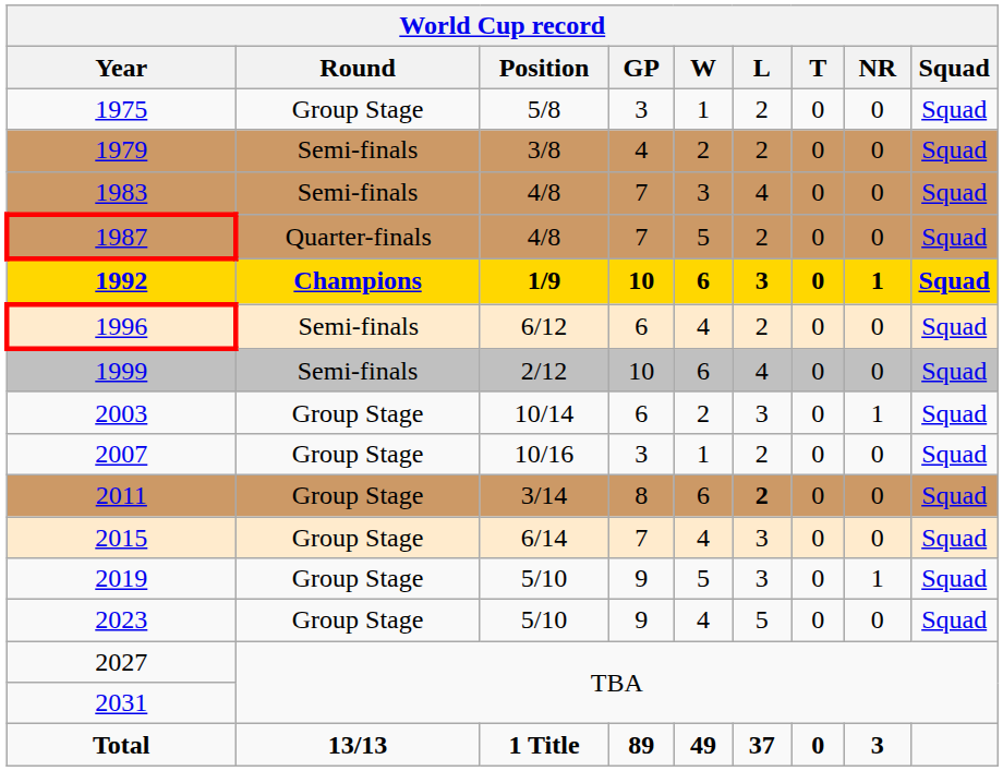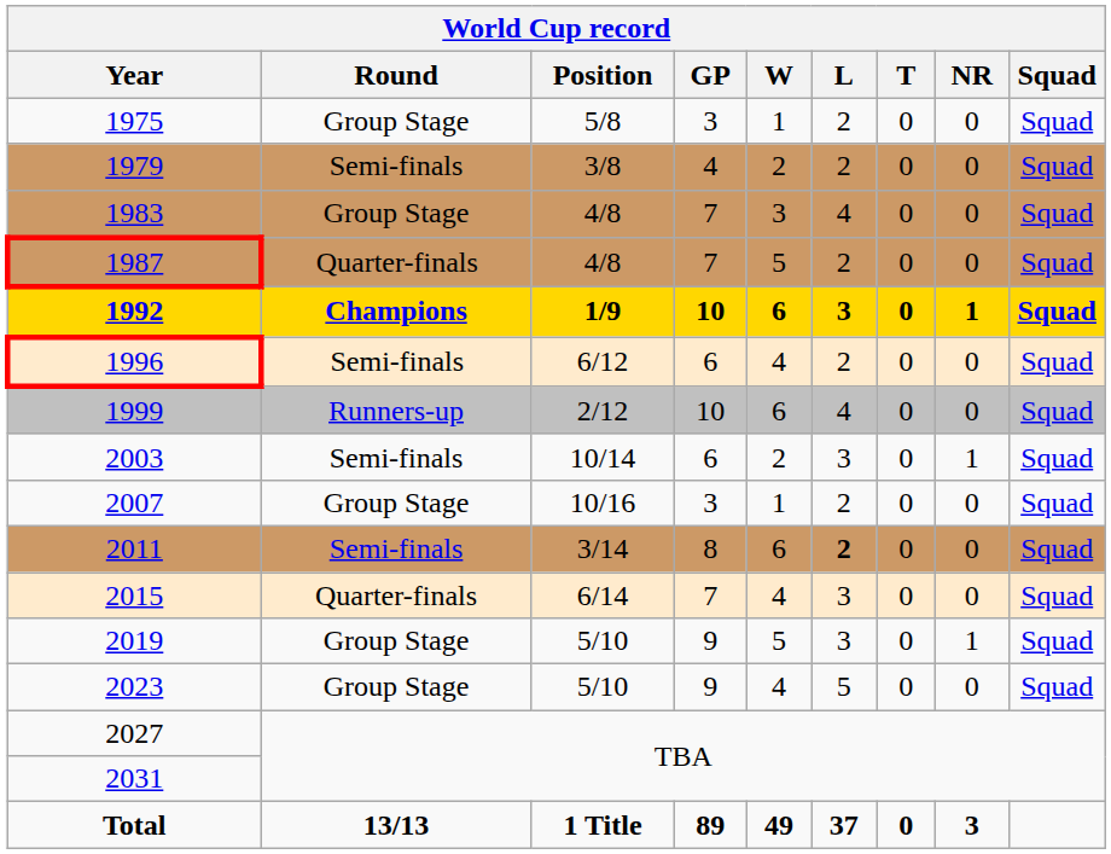 <table class="wikitable" style="text-align: center">
 <tr>
 <th colspan=9><a href='#'>World Cup record</a></th>
 </tr>
 <tr>
 <th width=300>Year</th>
 <th width=250>Round</th>
 <th width=100>Position</th>
 <th width=50>GP</th>
 <th width=50>W</th>
 <th width=50>L</th>
 <th width=50>T</th>
 <th width=50>NR</th>
 <th width=50>Squad</th>
 </tr>
 <tr>
 <td> <a href='#'>1975</a></td>
 <td>Group Stage</td>
 <td>5/8</td>
 <td>3</td>
 <td>1</td>
 <td>2</td>
 <td>0</td>
 <td>0</td>
 <td><a href='#'>Squad</a></td>
 </tr>
 <tr style="background:#cc9966;">
 <td> <a href='#'>1979</a></td>
 <td>Semi-finals</td>
 <td>3/8</td>
 <td>4</td>
 <td>2</td>
 <td>2</td>
 <td>0</td>
 <td>0</td>
 <td><a href='#'>Squad</a></td>
 </tr>
 <tr style="background:#cc9966;">
 <td>  <a href='#'>1983</a></td>
-<td>Semi-finals</td>
+<td>Group Stage</td>
 <td>4/8</td>
 <td>7</td>
 <td>3</td>
 <td>4</td>
 <td>0</td>
 <td>0</td>
 <td><a href='#'>Squad</a></td>
 </tr>
 <tr style="background:#cc9966;">
 <td style="border: 3px solid red">  <a href='#'>1987</a></td>
 <td>Quarter-finals</td>
 <td>4/8</td>
 <td>7</td>
 <td>5</td>
 <td>2</td>
 <td>0</td>
 <td>0</td>
 <td><a href='#'>Squad</a></td>
 </tr>
 <tr style="background:gold;">
 <td>  <strong><a href='#'>1992</a></strong></td>
 <td><strong><a href='#'>Champions</a></strong></td>
 <td><strong>1/9</strong></td>
 <td><strong>10</strong></td>
 <td><strong>6</strong></td>
 <td><strong>3</strong></td>
 <td><strong>0</strong></td>
 <td><strong>1</strong></td>
 <td><strong><a href='#'>Squad</a></strong></td>
 </tr>
 <tr bgcolor="#ffebcd">
 <td style="border: 3px solid red">   <a href='#'>1996</a></td>
 <td>Semi-finals</td>
 <td>6/12</td>
 <td>6</td>
 <td>4</td>
 <td>2</td>
 <td>0</td>
 <td>0</td>
 <td><a href='#'>Squad</a></td>
 </tr>
 <tr style="background:silver;">
 <td>     <a href='#'>1999</a></td>
-<td>Semi-finals</td>
+<td><a href='#'>Runners-up</a></td>
 <td>2/12</td>
 <td>10</td>
 <td>6</td>
 <td>4</td>
 <td>0</td>
 <td>0</td>
 <td><a href='#'>Squad</a></td>
 </tr>
 <tr>
 <td>   <a href='#'>2003</a></td>
-<td>Group Stage</td>
+<td>Semi-finals</td>
 <td>10/14</td>
 <td>6</td>
 <td>2</td>
 <td>3</td>
 <td>0</td>
 <td>1</td>
 <td><a href='#'>Squad</a></td>
 </tr>
 <tr>
 <td> <a href='#'>2007</a></td>
 <td>Group Stage</td>
 <td>10/16</td>
 <td>3</td>
 <td>1</td>
 <td>2</td>
 <td>0</td>
 <td>0</td>
 <td><a href='#'>Squad</a></td>
 </tr>
 <tr style="background:#cc9966;">
 <td>   <a href='#'>2011</a></td>
-<td>Group Stage</td>
+<td><a href='#'>Semi-finals</a></td>
 <td>3/14</td>
 <td>8</td>
 <td>6</td>
 <td><strong>2</strong></td>
 <td>0</td>
 <td>0</td>
 <td><a href='#'>Squad</a></td>
 </tr>
 <tr bgcolor="#ffebcd">
 <td>  <a href='#'>2015</a></td>
-<td>Group Stage</td>
+<td>Quarter-finals</td>
 <td>6/14</td>
 <td>7</td>
 <td>4</td>
 <td>3</td>
 <td>0</td>
 <td>0</td>
 <td><a href='#'>Squad</a></td>
 </tr>
 <tr>
 <td>  <a href='#'>2019</a></td>
 <td>Group Stage</td>
 <td>5/10</td>
 <td>9</td>
 <td>5</td>
 <td>3</td>
 <td>0</td>
 <td>1</td>
 <td><a href='#'>Squad</a></td>
 </tr>
 <tr>
 <td> <a href='#'>2023</a></td>
 <td>Group Stage</td>
 <td>5/10</td>
 <td>9</td>
 <td>4</td>
 <td>5</td>
 <td>0</td>
 <td>0</td>
 <td><a href='#'>Squad</a></td>
 </tr>
 <tr>
 <td>   2027</td>
 <td colspan='8'; rowspan=2>TBA</td>
 </tr>
 <tr>
 <td>  <a href='#'>2031</a></td>
 </tr>
 <tr>
 <td><strong>Total</strong></td>
 <td><strong>13/13</strong></td>
 <td><strong>1 Title</strong></td>
 <td><strong>89</strong></td>
 <td><strong>49</strong></td>
 <td><strong>37</strong></td>
 <td><strong>0</strong></td>
 <td><strong>3</strong></td>
 <td></td>
 </tr>
 </table>
